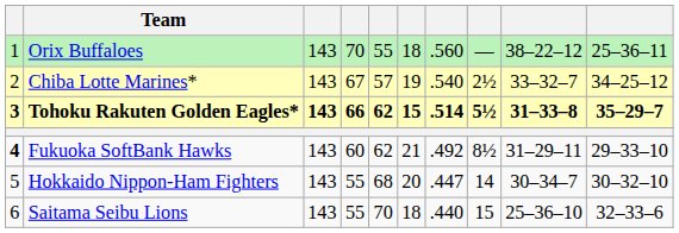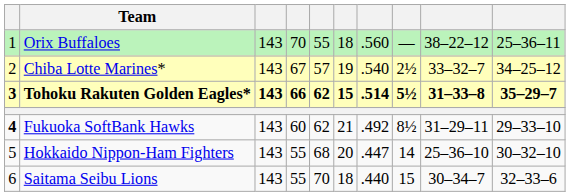 <table class="wikitable plainrowheaders" style="text-align:center;">
 <tr>
 <th scope="col"></th>
 <th scope="col">Team</th>
 <th scope="col"></th>
 <th scope="col"></th>
 <th scope="col"></th>
 <th scope="col"><a href='#'></a></th>
 <th scope="col"><a href='#'></a></th>
 <th scope="col"></th>
 <th scope="col"></th>
 <th scope="col"></th>
 </tr>
 <tr style="background: #BBF3BB">
 <td>1</td>
 <td style="text-align:left;"><a href='#'>Orix Buffaloes</a></td>
 <td>143</td>
 <td>70</td>
 <td>55</td>
 <td>18</td>
 <td>.560</td>
 <td>—</td>
 <td>38–22–12</td>
 <td>25–36–11</td>
 </tr>
 <tr style="background: #FFFFBB">
 <td>2</td>
 <td style="text-align:left;"><a href='#'>Chiba Lotte Marines</a>*</td>
 <td>143</td>
 <td>67</td>
 <td>57</td>
 <td>19</td>
 <td>.540</td>
 <td>2½</td>
 <td>33–32–7</td>
 <td>34–25–12</td>
 </tr>
 <tr style="background: #FFFFBB">
 <td><strong>3</strong></td>
 <td style="text-align:left;"><strong>Tohoku Rakuten Golden Eagles*</strong></td>
 <td><strong>143</strong></td>
 <td><strong>66</strong></td>
 <td><strong>62</strong></td>
 <td><strong>15</strong></td>
 <td><strong>.514</strong></td>
 <td><strong>5½</strong></td>
 <td><strong>31–33–8</strong></td>
 <td><strong>35–29–7</strong></td>
 </tr>
 <tr>
 <th colspan="10"></th>
 </tr>
 <tr>
 <td><strong>4</strong></td>
 <td style="text-align:left;"><a href='#'>Fukuoka SoftBank Hawks</a></td>
 <td>143</td>
 <td>60</td>
 <td>62</td>
 <td>21</td>
 <td>.492</td>
 <td>8½</td>
 <td>31–29–11</td>
 <td>29–33–10</td>
 </tr>
 <tr>
 <td>5</td>
 <td style="text-align:left;"><a href='#'>Hokkaido Nippon-Ham Fighters</a></td>
 <td>143</td>
 <td>55</td>
 <td>68</td>
 <td>20</td>
 <td>.447</td>
 <td>14</td>
-<td>30–34–7</td>
+<td>25–36–10</td>
 <td>30–32–10</td>
 </tr>
 <tr>
 <td>6</td>
 <td style="text-align:left;"><a href='#'>Saitama Seibu Lions</a></td>
 <td>143</td>
 <td>55</td>
 <td>70</td>
 <td>18</td>
 <td>.440</td>
 <td>15</td>
-<td>25–36–10</td>
+<td>30–34–7</td>
 <td>32–33–6</td>
 </tr>
 </table>
